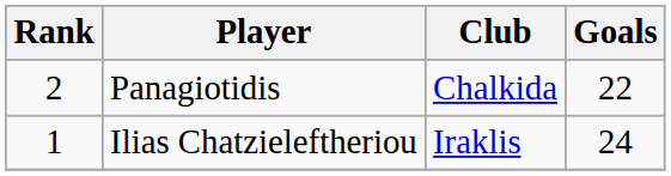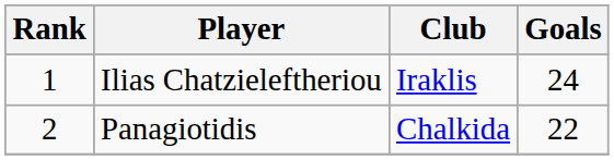 <table class="wikitable" style="text-align:center">
 <tr>
 <th>Rank</th>
 <th>Player</th>
 <th>Club</th>
 <th>Goals</th>
 </tr>
 <tr>
+<td>1</td>
+<td align="left"> Ilias Chatzieleftheriou</td>
+<td align="left"><a href='#'>Iraklis</a></td>
+<td>24</td>
+</tr>
+<tr>
 <td>2</td>
 <td align="left"> Panagiotidis</td>
 <td align="left"><a href='#'>Chalkida</a></td>
 <td>22</td>
 </tr>
 <tr>
-<td>1</td>
-<td align="left"> Ilias Chatzieleftheriou</td>
-<td align="left"><a href='#'>Iraklis</a></td>
-<td>24</td>
-</tr>
-<tr>
 </tr>
 </table>
